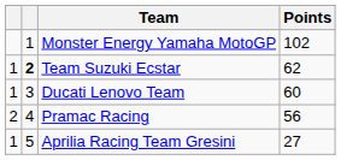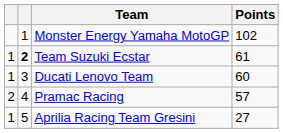 <table class="wikitable" style="font-size: 85%;">
 <tr>
 <th></th>
 <th></th>
 <th>Team</th>
 <th>Points</th>
 </tr>
 <tr>
 <td></td>
 <td align=center>1</td>
 <td> <a href='#'>Monster Energy Yamaha MotoGP</a></td>
 <td align=left>102</td>
 </tr>
 <tr>
 <td> 1</td>
 <td align=center><strong>2</strong></td>
 <td> <a href='#'>Team Suzuki Ecstar</a></td>
-<td align=left>62</td>
+<td align=left>61</td>
 </tr>
 <tr>
 <td> 1</td>
 <td align=center>3</td>
 <td> <a href='#'>Ducati Lenovo Team</a></td>
 <td align=left>60</td>
 </tr>
 <tr>
 <td> 2</td>
 <td align=center>4</td>
 <td> <a href='#'>Pramac Racing</a></td>
-<td align=left>56</td>
+<td align=left>57</td>
 </tr>
 <tr>
 <td> 1</td>
 <td align=center>5</td>
 <td> <a href='#'>Aprilia Racing Team Gresini</a></td>
 <td align=left>27</td>
 </tr>
 </table>
